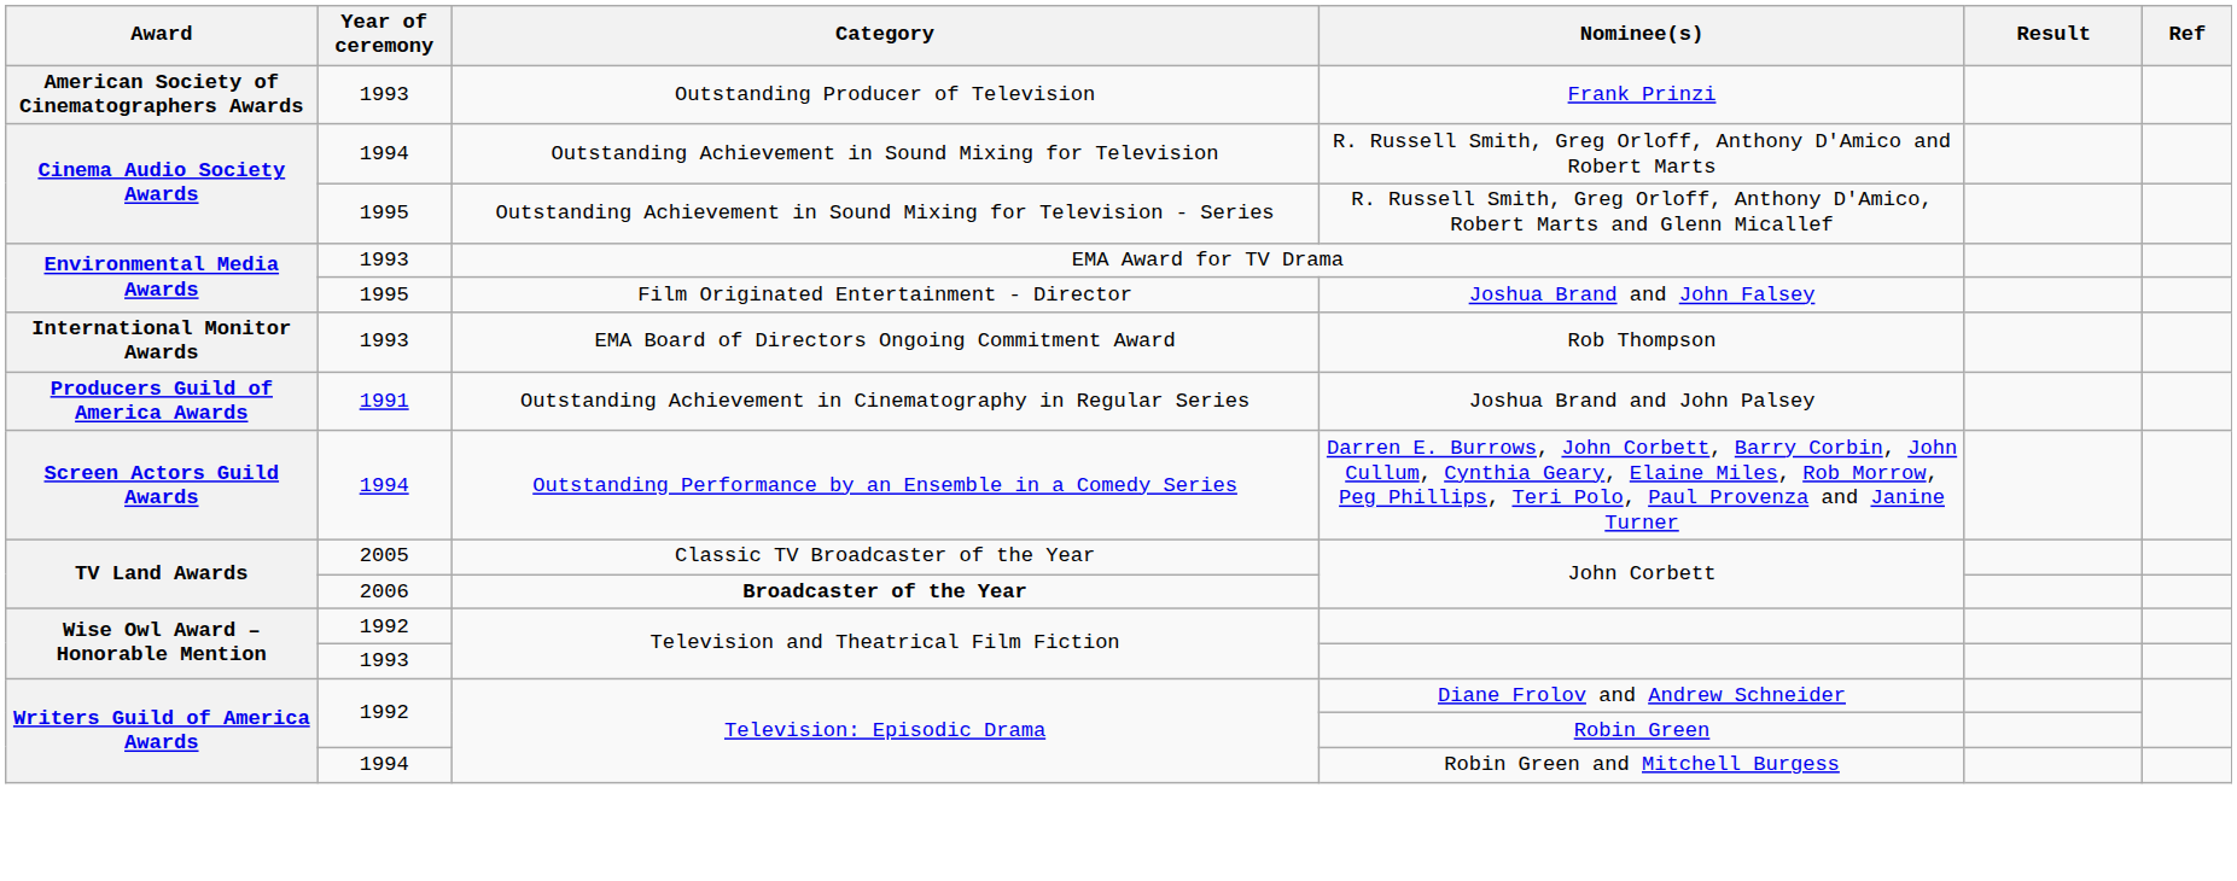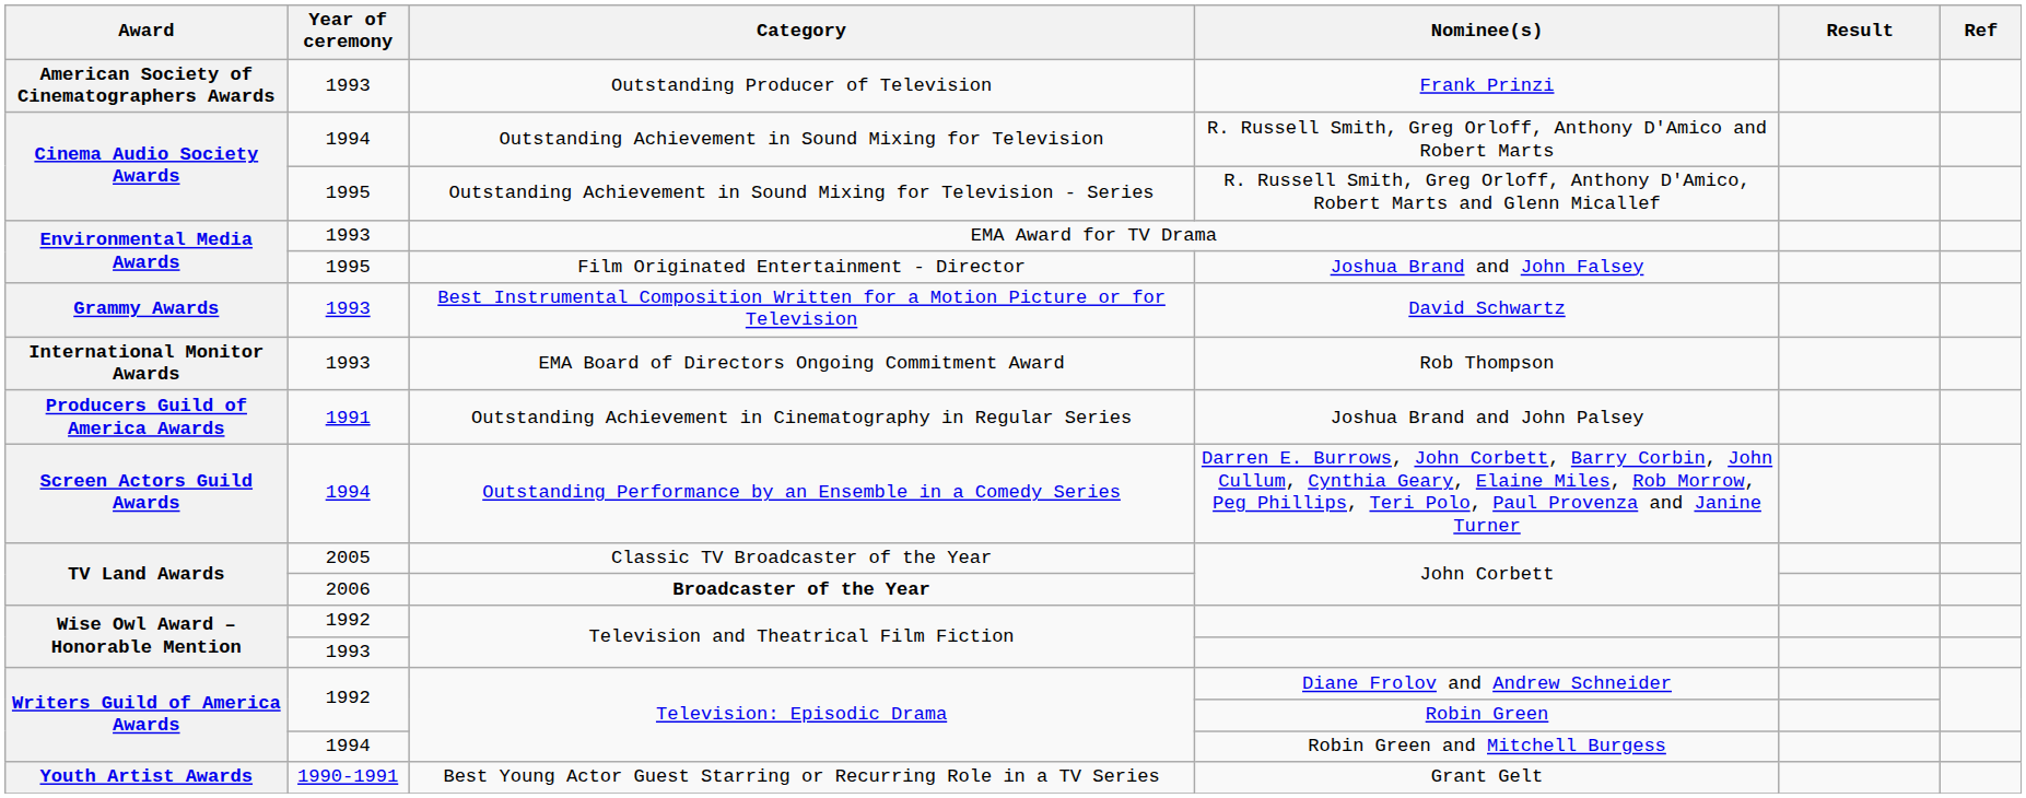 <table class="wikitable plainrowheaders" style="font-size: 90%; text-align:center" width=100%>
 <tr>
 <th scope="col" width="14%">Award</th>
 <th scope="col" width="6%">Year of ceremony</th>
 <th scope="col" width="39%">Category</th>
 <th scope="col" width="29%">Nominee(s)</th>
 <th scope="col" width="8%">Result</th>
 <th scope="col" width="4%">Ref</th>
 </tr>
 <tr>
 <th scope="row">American Society of Cinematographers Awards</th>
 <td>1993</td>
 <td style="text-align:center">Outstanding Producer of Television</td>
 <td><a href='#'>Frank Prinzi</a> </td>
 <td></td>
 <td></td>
 </tr>
 <tr>
 <th scope="rowgroup" rowspan="2"><a href='#'>Cinema Audio Society Awards</a></th>
 <td>1994</td>
 <td style="text-align:center">Outstanding Achievement in Sound Mixing for Television</td>
 <td>R. Russell Smith, Greg Orloff, Anthony D'Amico and Robert Marts </td>
 <td></td>
 <td></td>
 </tr>
 <tr>
 <td>1995</td>
 <td style="text-align:center">Outstanding Achievement in Sound Mixing for Television - Series</td>
 <td>R. Russell Smith, Greg Orloff, Anthony D'Amico, Robert Marts and Glenn Micallef </td>
 <td></td>
 <td></td>
 </tr>
 <tr>
 <th scope="rowgroup" rowspan="2"><a href='#'>Environmental Media Awards</a></th>
 <td>1993</td>
 <td style="text-align:center" colspan="2">EMA Award for TV Drama</td>
 <td></td>
 <td></td>
 </tr>
 <tr>
 <td>1995</td>
 <td style="text-align:center">Film Originated Entertainment - Director</td>
 <td><a href='#'>Joshua Brand</a> and <a href='#'>John Falsey</a></td>
+<td></td>
+<td></td>
+</tr>
+<tr>
+<th scope="row"><a href='#'>Grammy Awards</a></th>
+<td><a href='#'>1993</a></td>
+<td style="text-align:center"><a href='#'>Best Instrumental Composition Written for a Motion Picture or for Television</a></td>
+<td><a href='#'>David Schwartz</a></td>
 <td></td>
 <td></td>
 </tr>
 <tr>
 <th scope="row">International Monitor Awards</th>
 <td>1993</td>
 <td style="text-align:center">EMA Board of Directors Ongoing Commitment Award</td>
 <td>Rob Thompson </td>
 <td></td>
 <td></td>
 </tr>
 <tr>
 <th scope="row"><a href='#'>Producers Guild of America Awards</a></th>
 <td><a href='#'>1991</a></td>
 <td style="text-align:center">Outstanding Achievement in Cinematography in Regular Series</td>
 <td>Joshua Brand and John Palsey</td>
 <td></td>
 <td></td>
 </tr>
 <tr>
 <th scope="row"><a href='#'>Screen Actors Guild Awards</a></th>
 <td><a href='#'>1994</a></td>
 <td style="text-align:center"><a href='#'>Outstanding Performance by an Ensemble in a Comedy Series</a></td>
 <td><a href='#'>Darren E. Burrows</a>, <a href='#'>John Corbett</a>, <a href='#'>Barry Corbin</a>, <a href='#'>John Cullum</a>, <a href='#'>Cynthia Geary</a>, <a href='#'>Elaine Miles</a>, <a href='#'>Rob Morrow</a>, <a href='#'>Peg Phillips</a>, <a href='#'>Teri Polo</a>, <a href='#'>Paul Provenza</a> and <a href='#'>Janine Turner</a></td>
 <td></td>
 <td></td>
 </tr>
 <tr>
 <th scope="row" rowspan="2">TV Land Awards</th>
 <td>2005</td>
 <td style="text-align:center">Classic TV Broadcaster of the Year</td>
 <td rowspan="2">John Corbett</td>
 <td></td>
 <td></td>
 </tr>
 <tr>
 <td>2006</td>
 <td style="text-align:center"><strong>Broadcaster of the Year</strong></td>
 <td></td>
 <td></td>
 </tr>
 <tr>
 <th scope="rowgroup" rowspan="2">Wise Owl Award – Honorable Mention</th>
 <td>1992</td>
 <td style="text-align:center" rowspan="2">Television and Theatrical Film Fiction</td>
 <td></td>
 <td></td>
 <td></td>
 </tr>
 <tr>
 <td>1993</td>
 <td></td>
 <td></td>
 <td></td>
 </tr>
 <tr>
 <th scope="rowgroup" rowspan="3"><a href='#'>Writers Guild of America Awards</a></th>
 <td rowspan="2">1992</td>
 <td style="text-align:center" rowspan="3"><a href='#'>Television: Episodic Drama</a></td>
 <td><a href='#'>Diane Frolov</a> and <a href='#'>Andrew Schneider</a> </td>
 <td></td>
 <td rowspan="2"></td>
 </tr>
 <tr>
 <td><a href='#'>Robin Green</a> </td>
 <td></td>
 </tr>
 <tr>
 <td>1994</td>
 <td>Robin Green and <a href='#'>Mitchell Burgess</a> </td>
 <td></td>
 <td></td>
 </tr>
+<tr>
+<th scope="row"><a href='#'>Youth Artist Awards</a></th>
+<td><a href='#'>1990-1991</a></td>
+<td style="text-align:center">Best Young Actor Guest Starring or Recurring Role in a TV Series</td>
+<td>Grant Gelt</td>
+<td></td>
+<td></td>
+</tr>
 </table>
